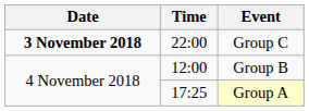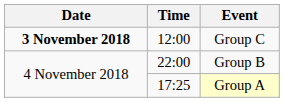 <table class = "wikitable" style="text-align:center;">
 <tr>
 <th width=150>Date</th>
 <th width=50>Time</th>
 <th width=80>Event</th>
 </tr>
 <tr>
 <td><strong>3 November 2018</strong></td>
-<td>22:00</td>
+<td>12:00</td>
 <td>Group C</td>
 </tr>
 <tr>
 <td rowspan=2>4 November 2018</td>
-<td>12:00</td>
+<td>22:00</td>
 <td>Group B</td>
 </tr>
 <tr>
 <td>17:25</td>
 <td bgcolor=ffffcc>Group A</td>
 </tr>
 </table>
